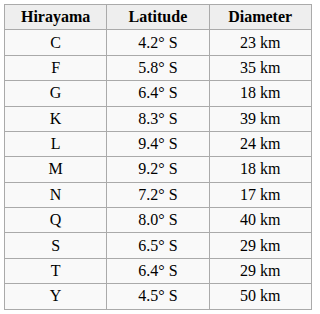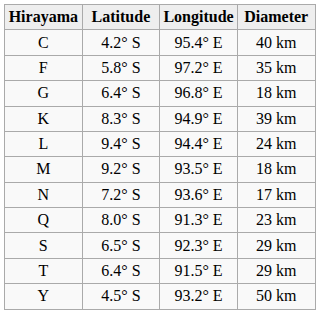 <table class="wikitable">
 <tr>
 <th width="25%" style="background:#eeeeee;">Hirayama</th>
 <th width="25%" style="background:#eeeeee;">Latitude</th>
+<th width="25%" style="background:#eeeeee;">Longitude</th>
 <th width="25%" style="background:#eeeeee;">Diameter</th>
 </tr>
 <tr>
 <td align="center">C</td>
 <td align="center">4.2° S</td>
-<td align="center">23 km</td>
+<td align="center">95.4° E</td>
+<td align="center">40 km</td>
 </tr>
 <tr>
 <td align="center">F</td>
 <td align="center">5.8° S</td>
+<td align="center">97.2° E</td>
 <td align="center">35 km</td>
 </tr>
 <tr>
 <td align="center">G</td>
 <td align="center">6.4° S</td>
+<td align="center">96.8° E</td>
 <td align="center">18 km</td>
 </tr>
 <tr>
 <td align="center">K</td>
 <td align="center">8.3° S</td>
+<td align="center">94.9° E</td>
 <td align="center">39 km</td>
 </tr>
 <tr>
 <td align="center">L</td>
 <td align="center">9.4° S</td>
+<td align="center">94.4° E</td>
 <td align="center">24 km</td>
 </tr>
 <tr>
 <td align="center">M</td>
 <td align="center">9.2° S</td>
+<td align="center">93.5° E</td>
 <td align="center">18 km</td>
 </tr>
 <tr>
 <td align="center">N</td>
 <td align="center">7.2° S</td>
+<td align="center">93.6° E</td>
 <td align="center">17 km</td>
 </tr>
 <tr>
 <td align="center">Q</td>
 <td align="center">8.0° S</td>
-<td align="center">40 km</td>
+<td align="center">91.3° E</td>
+<td align="center">23 km</td>
 </tr>
 <tr>
 <td align="center">S</td>
 <td align="center">6.5° S</td>
+<td align="center">92.3° E</td>
 <td align="center">29 km</td>
 </tr>
 <tr>
 <td align="center">T</td>
 <td align="center">6.4° S</td>
+<td align="center">91.5° E</td>
 <td align="center">29 km</td>
 </tr>
 <tr>
 <td align="center">Y</td>
 <td align="center">4.5° S</td>
+<td align="center">93.2° E</td>
 <td align="center">50 km</td>
 </tr>
 </table>
